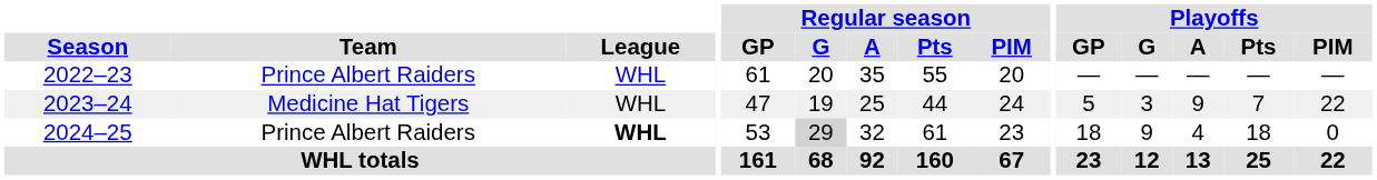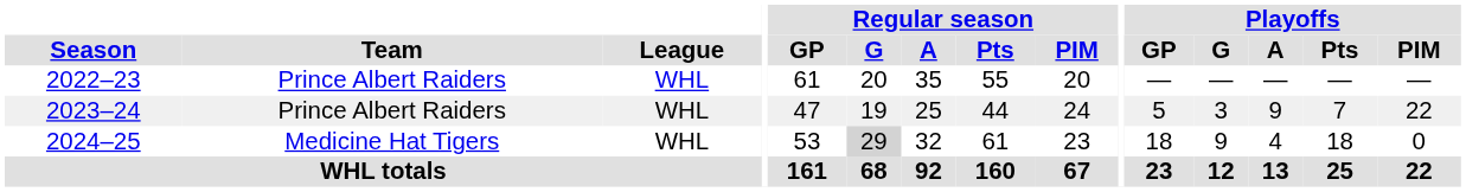 <table border="0" cellpadding="1" cellspacing="0" style="text-align:center; width:60em;">
 <tr bgcolor="#e0e0e0">
 <th colspan="3" bgcolor="#ffffff"></th>
 <th rowspan="94" bgcolor="#ffffff"></th>
 <th colspan="5"><a href='#'>Regular season</a></th>
 <th rowspan="94" bgcolor="#ffffff"></th>
 <th colspan="5"><a href='#'>Playoffs</a></th>
 </tr>
 <tr bgcolor="#e0e0e0">
 <th><a href='#'>Season</a></th>
 <th>Team</th>
 <th>League</th>
 <th>GP</th>
 <th><a href='#'>G</a></th>
 <th><a href='#'>A</a></th>
 <th><a href='#'>Pts</a></th>
 <th><a href='#'>PIM</a></th>
 <th>GP</th>
 <th>G</th>
 <th>A</th>
 <th>Pts</th>
 <th>PIM</th>
 </tr>
 <tr>
 <td><a href='#'>2022–23</a></td>
 <td><a href='#'>Prince Albert Raiders</a></td>
 <td><a href='#'>WHL</a></td>
 <td>61</td>
 <td>20</td>
 <td>35</td>
 <td>55</td>
 <td>20</td>
 <td>—</td>
 <td>—</td>
 <td>—</td>
 <td>—</td>
 <td>—</td>
 </tr>
 <tr bgcolor="#f0f0f0">
 <td><a href='#'>2023–24</a></td>
-<td><a href='#'>Medicine Hat Tigers</a></td>
+<td>Prince Albert Raiders</td>
 <td>WHL</td>
 <td>47</td>
 <td>19</td>
 <td>25</td>
 <td>44</td>
 <td>24</td>
 <td>5</td>
 <td>3</td>
 <td>9</td>
 <td>7</td>
 <td>22</td>
 </tr>
 <tr>
 <td><a href='#'>2024–25</a></td>
-<td>Prince Albert Raiders</td>
-<td><strong>WHL</strong></td>
+<td><a href='#'>Medicine Hat Tigers</a></td>
+<td>WHL</td>
 <td>53</td>
 <td style="background: lightgrey;">29</td>
 <td>32</td>
 <td>61</td>
 <td>23</td>
 <td>18</td>
 <td>9</td>
 <td>4</td>
 <td>18</td>
 <td>0</td>
 </tr>
 <tr bgcolor="#e0e0e0">
 <th colspan="3">WHL totals</th>
 <th>161</th>
 <th>68</th>
 <th>92</th>
 <th>160</th>
 <th>67</th>
 <th>23</th>
 <th>12</th>
 <th>13</th>
 <th>25</th>
 <th>22</th>
 </tr>
 </table>
